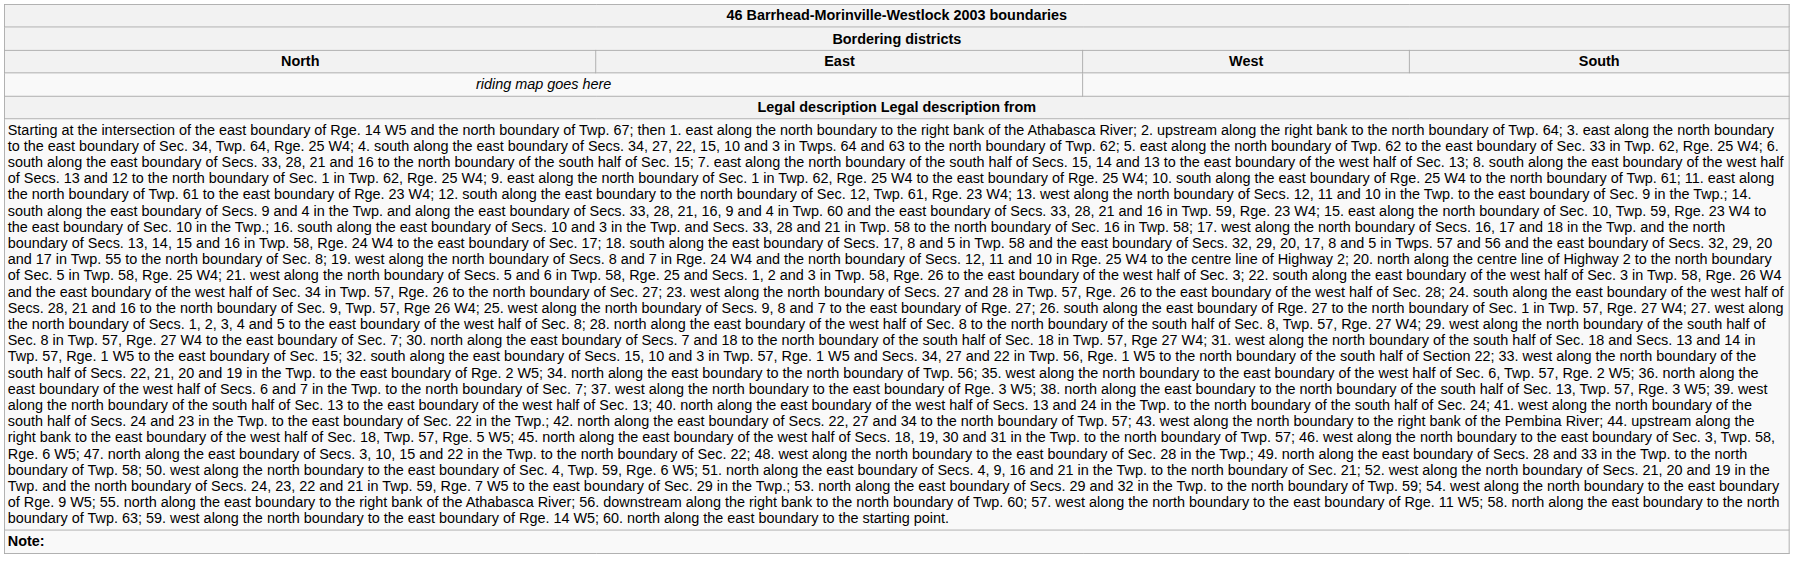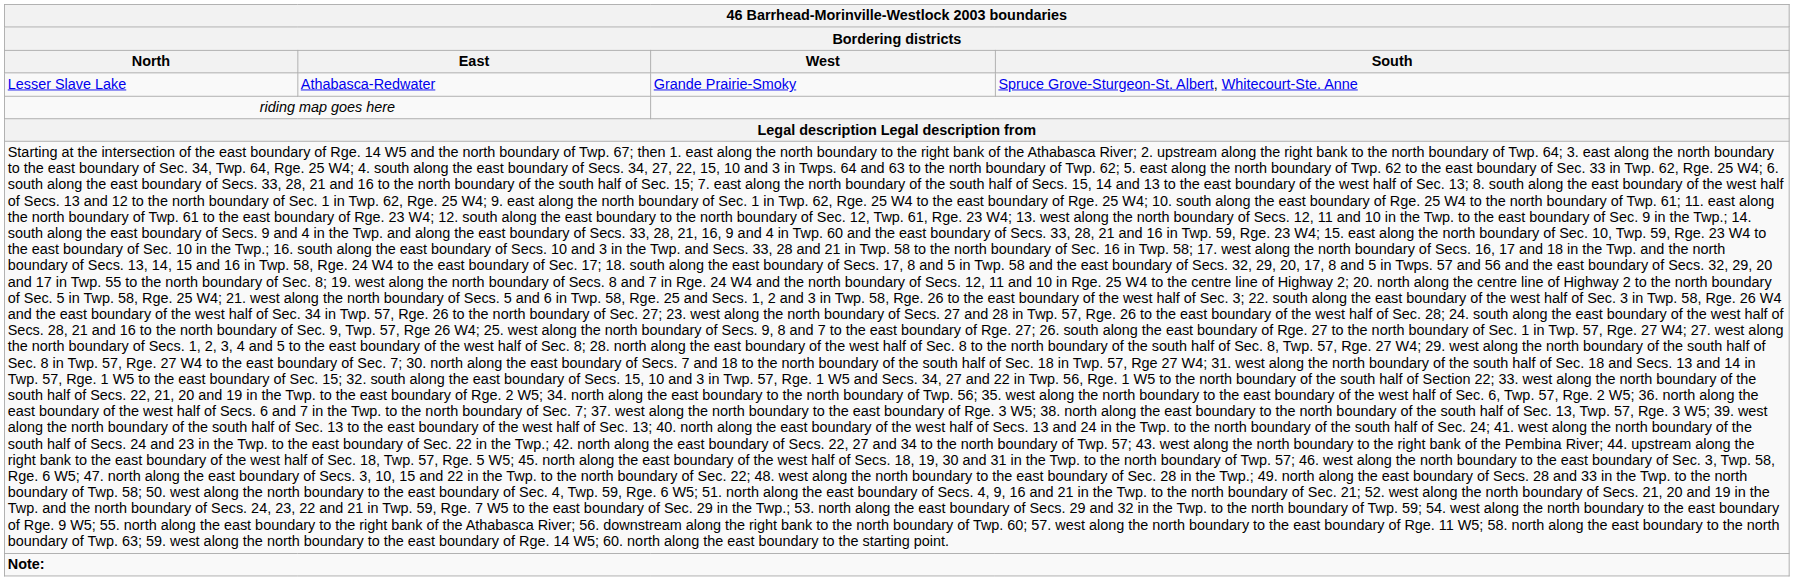 <table class="wikitable collapsible collapsed" style="width:100%;">
 <tr>
 <th colspan=4>46 Barrhead-Morinville-Westlock 2003 boundaries</th>
 </tr>
 <tr>
 <th colspan=4>Bordering districts</th>
 </tr>
 <tr>
 <th>North</th>
 <th>East</th>
 <th>West</th>
 <th>South</th>
+</tr>
+<tr>
+<td><a href='#'>Lesser Slave Lake</a></td>
+<td><a href='#'>Athabasca-Redwater</a></td>
+<td><a href='#'>Grande Prairie-Smoky</a></td>
+<td><a href='#'>Spruce Grove-Sturgeon-St. Albert</a>, <a href='#'>Whitecourt-Ste. Anne</a></td>
 </tr>
 <tr>
 <td colspan=2 align=center><em>riding map goes here</em></td>
 <td colspan=2 align=center></td>
 </tr>
 <tr>
 <th colspan=4>Legal description Legal description from </th>
 </tr>
 <tr>
 <td colspan=4>Starting at the intersection of the east boundary of Rge. 14 W5 and the north boundary of Twp. 67; then 1. east along the north boundary to the right bank of the Athabasca River; 2. upstream along the right bank to the north boundary of Twp. 64; 3. east along the north boundary to the east boundary of Sec. 34, Twp. 64, Rge. 25 W4; 4. south along the east boundary of Secs. 34, 27, 22, 15, 10 and 3 in Twps. 64 and 63 to the north boundary of Twp. 62; 5. east along the north boundary of Twp. 62 to the east boundary of Sec. 33 in Twp. 62, Rge. 25 W4; 6. south along the east boundary of Secs. 33, 28, 21 and 16 to the north boundary of the south half of Sec. 15; 7. east along the north boundary of the south half of Secs. 15, 14 and 13 to the east boundary of the west half of Sec. 13; 8. south along the east boundary of the west half of Secs. 13 and 12 to the north boundary of Sec. 1 in Twp. 62, Rge. 25 W4; 9. east along the north boundary of Sec. 1 in Twp. 62, Rge. 25 W4 to the east boundary of Rge. 25 W4; 10. south along the east boundary of Rge. 25 W4 to the north boundary of Twp. 61; 11. east along the north boundary of Twp. 61 to the east boundary of Rge. 23 W4; 12. south along the east boundary to the north boundary of Sec. 12, Twp. 61, Rge. 23 W4; 13. west along the north boundary of Secs. 12, 11 and 10 in the Twp. to the east boundary of Sec. 9 in the Twp.; 14. south along the east boundary of Secs. 9 and 4 in the Twp. and along the east boundary of Secs. 33, 28, 21, 16, 9 and 4 in Twp. 60 and the east boundary of Secs. 33, 28, 21 and 16 in Twp. 59, Rge. 23 W4; 15. east along the north boundary of Sec. 10, Twp. 59, Rge. 23 W4 to the east boundary of Sec. 10 in the Twp.; 16. south along the east boundary of Secs. 10 and 3 in the Twp. and Secs. 33, 28 and 21 in Twp. 58 to the north boundary of Sec. 16 in Twp. 58; 17. west along the north boundary of Secs. 16, 17 and 18 in the Twp. and the north boundary of Secs. 13, 14, 15 and 16 in Twp. 58, Rge. 24 W4 to the east boundary of Sec. 17; 18. south along the east boundary of Secs. 17, 8 and 5 in Twp. 58 and the east boundary of Secs. 32, 29, 20, 17, 8 and 5 in Twps. 57 and 56 and the east boundary of Secs. 32, 29, 20 and 17 in Twp. 55 to the north boundary of Sec. 8; 19. west along the north boundary of Secs. 8 and 7 in Rge. 24 W4 and the north boundary of Secs. 12, 11 and 10 in Rge. 25 W4 to the centre line of Highway 2; 20. north along the centre line of Highway 2 to the north boundary of Sec. 5 in Twp. 58, Rge. 25 W4; 21. west along the north boundary of Secs. 5 and 6 in Twp. 58, Rge. 25 and Secs. 1, 2 and 3 in Twp. 58, Rge. 26 to the east boundary of the west half of Sec. 3; 22. south along the east boundary of the west half of Sec. 3 in Twp. 58, Rge. 26 W4 and the east boundary of the west half of Sec. 34 in Twp. 57, Rge. 26 to the north boundary of Sec. 27; 23. west along the north boundary of Secs. 27 and 28 in Twp. 57, Rge. 26 to the east boundary of the west half of Sec. 28; 24. south along the east boundary of the west half of Secs. 28, 21 and 16 to the north boundary of Sec. 9, Twp. 57, Rge 26 W4; 25. west along the north boundary of Secs. 9, 8 and 7 to the east boundary of Rge. 27; 26. south along the east boundary of Rge. 27 to the north boundary of Sec. 1 in Twp. 57, Rge. 27 W4; 27. west along the north boundary of Secs. 1, 2, 3, 4 and 5 to the east boundary of the west half of Sec. 8; 28. north along the east boundary of the west half of Sec. 8 to the north boundary of the south half of Sec. 8, Twp. 57, Rge. 27 W4; 29. west along the north boundary of the south half of Sec. 8 in Twp. 57, Rge. 27 W4 to the east boundary of Sec. 7; 30. north along the east boundary of Secs. 7 and 18 to the north boundary of the south half of Sec. 18 in Twp. 57, Rge 27 W4; 31. west along the north boundary of the south half of Sec. 18 and Secs. 13 and 14 in Twp. 57, Rge. 1 W5 to the east boundary of Sec. 15; 32. south along the east boundary of Secs. 15, 10 and 3 in Twp. 57, Rge. 1 W5 and Secs. 34, 27 and 22 in Twp. 56, Rge. 1 W5 to the north boundary of the south half of Section 22; 33. west along the north boundary of the south half of Secs. 22, 21, 20 and 19 in the Twp. to the east boundary of Rge. 2 W5; 34. north along the east boundary to the north boundary of Twp. 56; 35. west along the north boundary to the east boundary of the west half of Sec. 6, Twp. 57, Rge. 2 W5; 36. north along the east boundary of the west half of Secs. 6 and 7 in the Twp. to the north boundary of Sec. 7; 37. west along the north boundary to the east boundary of Rge. 3 W5; 38. north along the east boundary to the north boundary of the south half of Sec. 13, Twp. 57, Rge. 3 W5; 39. west along the north boundary of the south half of Sec. 13 to the east boundary of the west half of Sec. 13; 40. north along the east boundary of the west half of Secs. 13 and 24 in the Twp. to the north boundary of the south half of Sec. 24; 41. west along the north boundary of the south half of Secs. 24 and 23 in the Twp. to the east boundary of Sec. 22 in the Twp.; 42. north along the east boundary of Secs. 22, 27 and 34 to the north boundary of Twp. 57; 43. west along the north boundary to the right bank of the Pembina River; 44. upstream along the right bank to the east boundary of the west half of Sec. 18, Twp. 57, Rge. 5 W5; 45. north along the east boundary of the west half of Secs. 18, 19, 30 and 31 in the Twp. to the north boundary of Twp. 57; 46. west along the north boundary to the east boundary of Sec. 3, Twp. 58, Rge. 6 W5; 47. north along the east boundary of Secs. 3, 10, 15 and 22 in the Twp. to the north boundary of Sec. 22; 48. west along the north boundary to the east boundary of Sec. 28 in the Twp.; 49. north along the east boundary of Secs. 28 and 33 in the Twp. to the north boundary of Twp. 58; 50. west along the north boundary to the east boundary of Sec. 4, Twp. 59, Rge. 6 W5; 51. north along the east boundary of Secs. 4, 9, 16 and 21 in the Twp. to the north boundary of Sec. 21; 52. west along the north boundary of Secs. 21, 20 and 19 in the Twp. and the north boundary of Secs. 24, 23, 22 and 21 in Twp. 59, Rge. 7 W5 to the east boundary of Sec. 29 in the Twp.; 53. north along the east boundary of Secs. 29 and 32 in the Twp. to the north boundary of Twp. 59; 54. west along the north boundary to the east boundary of Rge. 9 W5; 55. north along the east boundary to the right bank of the Athabasca River; 56. downstream along the right bank to the north boundary of Twp. 60; 57. west along the north boundary to the east boundary of Rge. 11 W5; 58. north along the east boundary to the north boundary of Twp. 63; 59. west along the north boundary to the east boundary of Rge. 14 W5; 60. north along the east boundary to the starting point.</td>
 </tr>
 <tr>
 <td colspan=4><strong>Note:</strong></td>
 </tr>
 </table>
